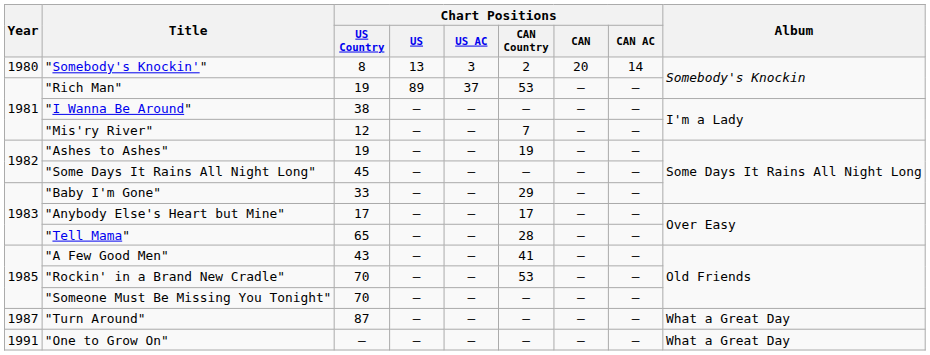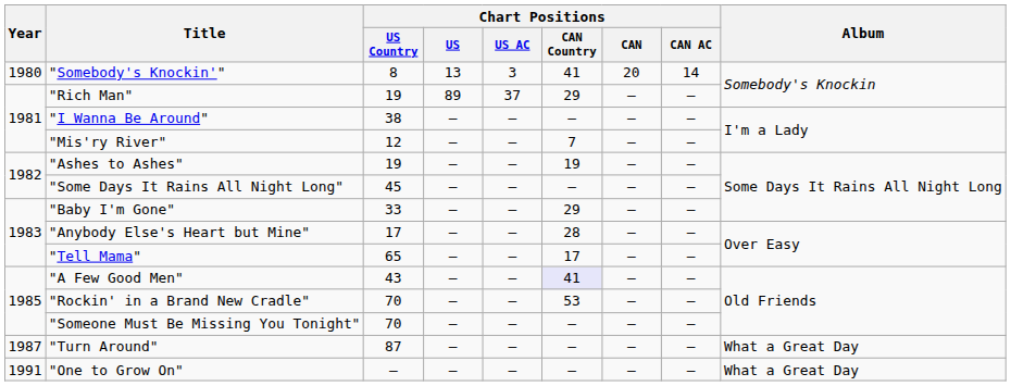 <table class="wikitable">
 <tr>
 <th rowspan="2">Year</th>
 <th rowspan="2">Title</th>
 <th colspan="6">Chart Positions</th>
 <th rowspan="2">Album</th>
 </tr>
 <tr style="font-size:smaller;">
 <th width="50"><a href='#'>US Country</a></th>
 <th width="50"><a href='#'>US</a></th>
 <th width="50"><a href='#'>US AC</a></th>
 <th width="50">CAN Country</th>
 <th width="50">CAN</th>
 <th width="50">CAN AC</th>
 </tr>
 <tr>
 <td>1980</td>
 <td>"<a href='#'>Somebody's Knockin'</a>"</td>
 <td align="center">8</td>
 <td align="center">13</td>
 <td align="center">3</td>
-<td align="center">2</td>
+<td align="center">41</td>
 <td align="center">20</td>
 <td align="center">14</td>
 <td rowspan=2><em>Somebody's Knockin<strong></td>
 </tr>
 <tr>
 <td rowspan=3>1981</td>
 <td>"Rich Man"</td>
 <td align="center">19</td>
 <td align="center">89</td>
 <td align="center">37</td>
-<td align="center">53</td>
+<td align="center">29</td>
 <td align="center">—</td>
 <td align="center">—</td>
 </tr>
 <tr>
 <td>"<a href='#'>I Wanna Be Around</a>"</td>
 <td align="center">38</td>
 <td align="center">—</td>
 <td align="center">—</td>
 <td align="center">—</td>
 <td align="center">—</td>
 <td align="center">—</td>
 <td rowspan=2></em>I'm a Lady<em></td>
 </tr>
 <tr>
 <td>"Mis'ry River"</td>
 <td align="center">12</td>
 <td align="center">—</td>
 <td align="center">—</td>
 <td align="center">7</td>
 <td align="center">—</td>
 <td align="center">—</td>
 </tr>
 <tr>
 <td rowspan=2>1982</td>
 <td>"Ashes to Ashes"</td>
 <td align="center">19</td>
 <td align="center">—</td>
 <td align="center">—</td>
 <td align="center">19</td>
 <td align="center">—</td>
 <td align="center">—</td>
 <td rowspan=3></em>Some Days It Rains All Night Long<em></td>
 </tr>
 <tr>
 <td>"Some Days It Rains All Night Long"</td>
 <td align="center">45</td>
 <td align="center">—</td>
 <td align="center">—</td>
 <td align="center">—</td>
 <td align="center">—</td>
 <td align="center">—</td>
 </tr>
 <tr>
 <td rowspan=3>1983</td>
 <td>"Baby I'm Gone"</td>
 <td align="center">33</td>
 <td align="center">—</td>
 <td align="center">—</td>
 <td align="center">29</td>
 <td align="center">—</td>
 <td align="center">—</td>
 </tr>
 <tr>
 <td>"Anybody Else's Heart but Mine"</td>
 <td align="center">17</td>
 <td align="center">—</td>
 <td align="center">—</td>
-<td align="center">17</td>
+<td align="center">28</td>
 <td align="center">—</td>
 <td align="center">—</td>
 <td rowspan=2></em>Over Easy<em></td>
 </tr>
 <tr>
 <td>"<a href='#'>Tell Mama</a>"</td>
 <td align="center">65</td>
 <td align="center">—</td>
 <td align="center">—</td>
-<td align="center">28</td>
+<td align="center">17</td>
 <td align="center">—</td>
 <td align="center">—</td>
 </tr>
 <tr>
 <td rowspan=3>1985</td>
 <td>"A Few Good Men"</td>
 <td align="center">43</td>
 <td align="center">—</td>
 <td align="center">—</td>
-<td align="center">41</td>
+<td align="center" style="background: lavender;">41</td>
 <td align="center">—</td>
 <td align="center">—</td>
 <td rowspan=3></em>Old Friends<em></td>
 </tr>
 <tr>
 <td>"Rockin' in a Brand New Cradle"</td>
 <td align="center">70</td>
 <td align="center">—</td>
 <td align="center">—</td>
 <td align="center">53</td>
 <td align="center">—</td>
 <td align="center">—</td>
 </tr>
 <tr>
 <td>"Someone Must Be Missing You Tonight"</td>
 <td align="center">70</td>
 <td align="center">—</td>
 <td align="center">—</td>
 <td align="center">—</td>
 <td align="center">—</td>
 <td align="center">—</td>
 </tr>
 <tr>
 <td>1987</td>
 <td>"Turn Around"</td>
 <td align="center">87</td>
 <td align="center">—</td>
 <td align="center">—</td>
 <td align="center">—</td>
 <td align="center">—</td>
 <td align="center">—</td>
 <td></em>What a Great Day<em></td>
 </tr>
 <tr>
 <td>1991</td>
 <td>"One to Grow On"</td>
 <td align="center">—</td>
 <td align="center">—</td>
 <td align="center">—</td>
 <td align="center">—</td>
 <td align="center">—</td>
 <td align="center">—</td>
 <td></em>What a Great Day<em></td>
 </tr>
 </table>
